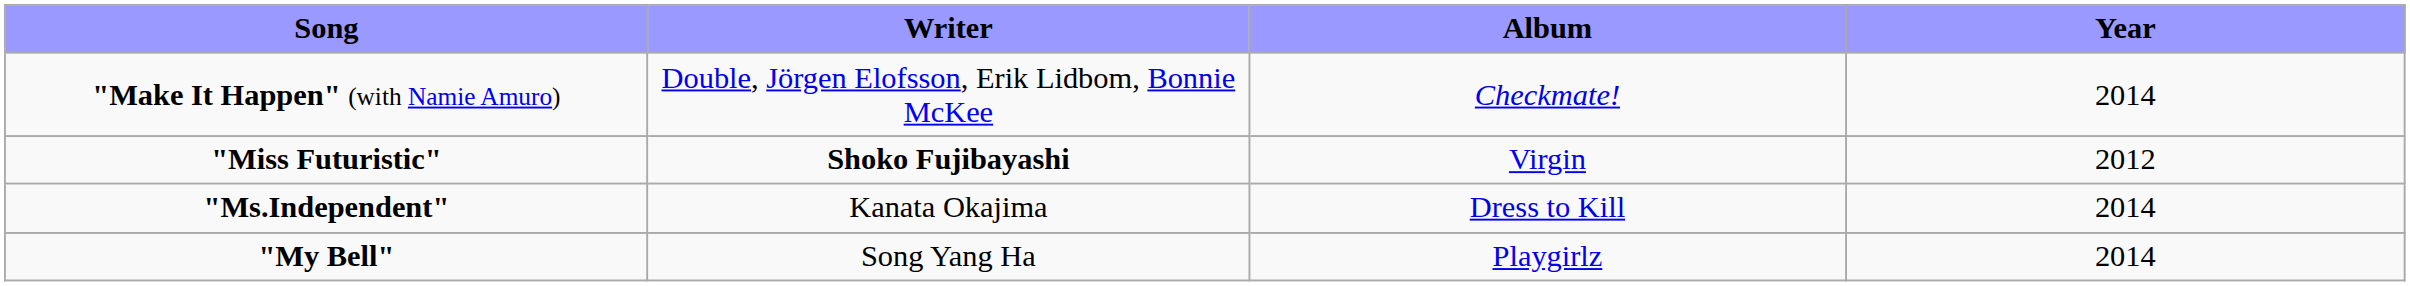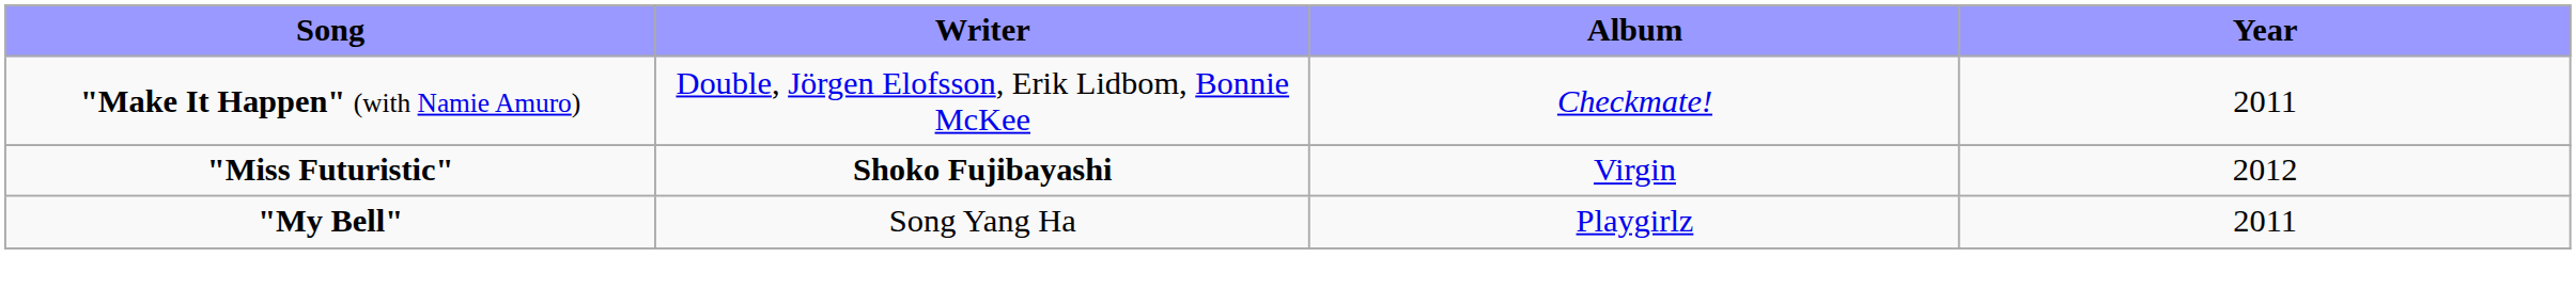 <table class="wikitable" style="margin:0.5em auto; clear:both; text-align:center; width:100%">
 <tr>
 <th width="500" style="background: #99F;">Song</th>
 <th width="500" style="background: #99F;">Writer</th>
 <th width="500" style="background: #99F;">Album</th>
 <th width="500" style="background: #99F;">Year</th>
 </tr>
 <tr>
 <td><strong>"Make It Happen"</strong> <small>(with <a href='#'>Namie Amuro</a>)</small></td>
 <td><a href='#'>Double</a>, <a href='#'>Jörgen Elofsson</a>, Erik Lidbom, <a href='#'>Bonnie McKee</a></td>
 <td><em><a href='#'>Checkmate!</a></em></td>
-<td>2014</td>
+<td>2011</td>
 </tr>
 <tr>
 <td><strong>"Miss Futuristic"</strong></td>
 <td><strong>Shoko Fujibayashi</strong></td>
 <td><a href='#'>Virgin</a></td>
 <td>2012</td>
 </tr>
 <tr>
-<td><strong>"Ms.Independent"</strong></td>
-<td>Kanata Okajima</td>
-<td><a href='#'>Dress to Kill</a></td>
-<td>2014</td>
-</tr>
-<tr>
 <td><strong>"My Bell"</strong></td>
 <td>Song Yang Ha</td>
 <td><a href='#'>Playgirlz</a></td>
-<td>2014</td>
+<td>2011</td>
 </tr>
 </table>
